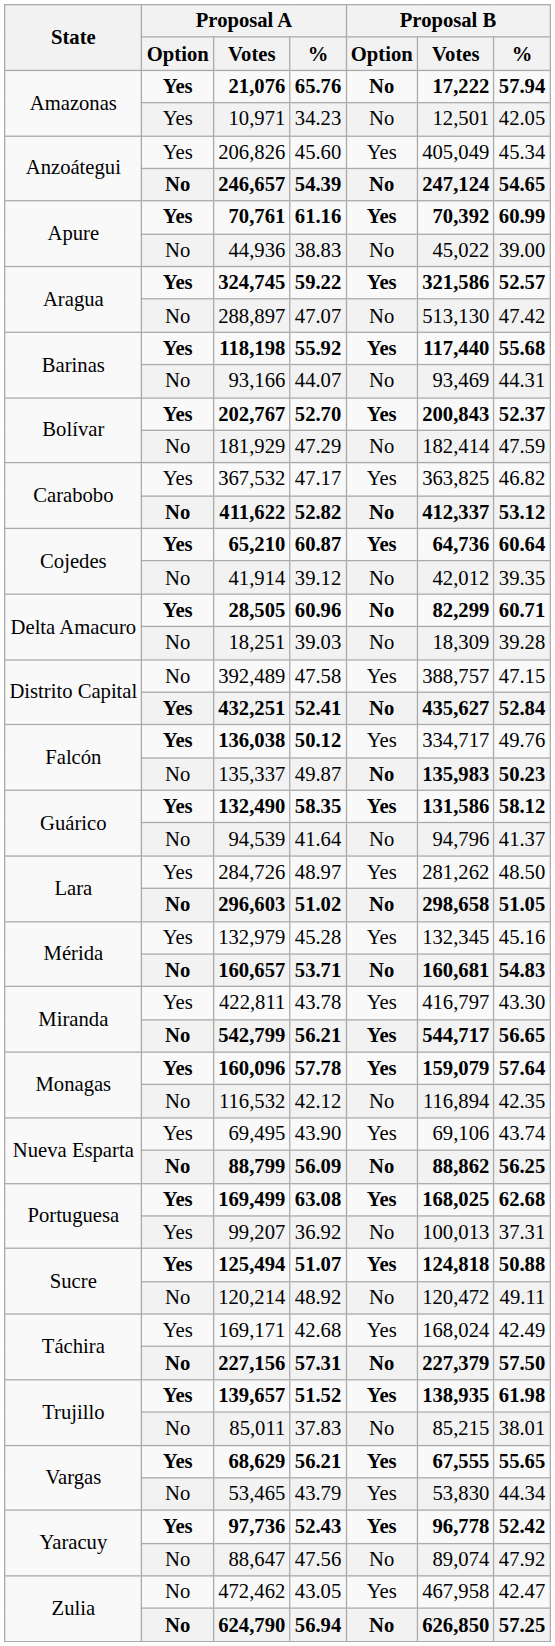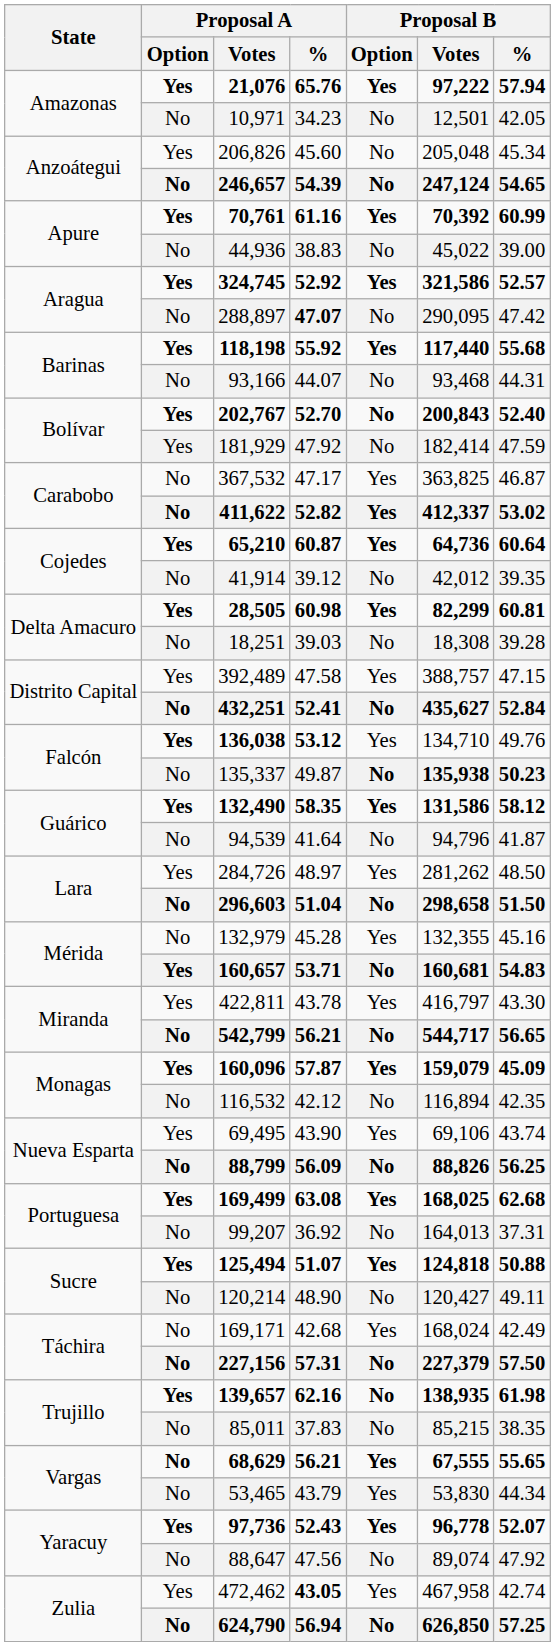 <table class="wikitable" style="text-align:right">
 <tr>
 <th rowspan="2">State</th>
 <th colspan="3">Proposal A</th>
 <th colspan="3">Proposal B</th>
 </tr>
 <tr>
 <th>Option</th>
 <th>Votes</th>
 <th>%</th>
 <th>Option</th>
 <th>Votes</th>
 <th>%</th>
 </tr>
 <tr>
 <td rowspan=2 style="text-align:center">Amazonas</td>
 <td style="text-align:center;"><strong>Yes</strong></td>
 <td><strong>21,076</strong></td>
 <td><strong>65.76</strong></td>
-<td style="text-align:center;"><strong>No</strong></td>
-<td><strong>17,222</strong></td>
+<td style="text-align:center;"><strong>Yes</strong></td>
+<td><strong>97,222</strong></td>
 <td><strong>57.94</strong></td>
 </tr>
 <tr style="background-color:#f2f2f2;">
-<td style="text-align:center;">Yes</td>
+<td style="text-align:center;">No</td>
 <td>10,971</td>
 <td>34.23</td>
 <td style="text-align:center;">No</td>
 <td>12,501</td>
 <td>42.05</td>
 </tr>
 <tr>
 <td rowspan=2 style="text-align:center">Anzoátegui</td>
 <td style="text-align:center;">Yes</td>
 <td>206,826</td>
 <td>45.60</td>
-<td style="text-align:center;">Yes</td>
-<td>405,049</td>
+<td style="text-align:center;">No</td>
+<td>205,048</td>
 <td>45.34</td>
 </tr>
 <tr style="background-color:#f2f2f2;">
 <td style="text-align:center;"><strong>No</strong></td>
 <td><strong>246,657</strong></td>
 <td><strong>54.39</strong></td>
 <td style="text-align:center;"><strong>No</strong></td>
 <td><strong>247,124</strong></td>
 <td><strong>54.65</strong></td>
 </tr>
 <tr>
 <td rowspan=2 style="text-align:center">Apure</td>
 <td style="text-align:center;"><strong>Yes</strong></td>
 <td><strong>70,761</strong></td>
 <td><strong>61.16</strong></td>
 <td style="text-align:center;"><strong>Yes</strong></td>
 <td><strong>70,392</strong></td>
 <td><strong>60.99</strong></td>
 </tr>
 <tr style="background-color:#f2f2f2;">
 <td style="text-align:center;">No</td>
 <td>44,936</td>
 <td>38.83</td>
 <td style="text-align:center;">No</td>
 <td>45,022</td>
 <td>39.00</td>
 </tr>
 <tr>
 <td rowspan=2 style="text-align:center">Aragua</td>
 <td style="text-align:center;"><strong>Yes</strong></td>
 <td><strong>324,745</strong></td>
-<td><strong>59.22</strong></td>
+<td><strong>52.92</strong></td>
 <td style="text-align:center;"><strong>Yes</strong></td>
 <td><strong>321,586</strong></td>
 <td><strong>52.57</strong></td>
 </tr>
 <tr style="background-color:#f2f2f2;">
 <td style="text-align:center;">No</td>
 <td>288,897</td>
-<td>47.07</td>
+<td><strong>47.07</strong></td>
 <td style="text-align:center;">No</td>
-<td>513,130</td>
+<td>290,095</td>
 <td>47.42</td>
 </tr>
 <tr>
 <td rowspan=2 style="text-align:center">Barinas</td>
 <td style="text-align:center;"><strong>Yes</strong></td>
 <td><strong>118,198</strong></td>
 <td><strong>55.92</strong></td>
 <td style="text-align:center;"><strong>Yes</strong></td>
 <td><strong>117,440</strong></td>
 <td><strong>55.68</strong></td>
 </tr>
 <tr style="background-color:#f2f2f2;">
 <td style="text-align:center;">No</td>
 <td>93,166</td>
 <td>44.07</td>
 <td style="text-align:center;">No</td>
-<td>93,469</td>
+<td>93,468</td>
 <td>44.31</td>
 </tr>
 <tr>
 <td rowspan=2 style="text-align:center">Bolívar</td>
 <td style="text-align:center;"><strong>Yes</strong></td>
 <td><strong>202,767</strong></td>
 <td><strong>52.70</strong></td>
-<td style="text-align:center;"><strong>Yes</strong></td>
+<td style="text-align:center;"><strong>No</strong></td>
 <td><strong>200,843</strong></td>
-<td><strong>52.37</strong></td>
+<td><strong>52.40</strong></td>
 </tr>
 <tr style="background-color:#f2f2f2;">
-<td style="text-align:center;">No</td>
+<td style="text-align:center;">Yes</td>
 <td>181,929</td>
-<td>47.29</td>
+<td>47.92</td>
 <td style="text-align:center;">No</td>
 <td>182,414</td>
 <td>47.59</td>
 </tr>
 <tr>
 <td rowspan=2 style="text-align:center">Carabobo</td>
-<td style="text-align:center;">Yes</td>
+<td style="text-align:center;">No</td>
 <td>367,532</td>
 <td>47.17</td>
 <td style="text-align:center;">Yes</td>
 <td>363,825</td>
-<td>46.82</td>
+<td>46.87</td>
 </tr>
 <tr style="background-color:#f2f2f2;">
 <td style="text-align:center;"><strong>No</strong></td>
 <td><strong>411,622</strong></td>
 <td><strong>52.82</strong></td>
-<td style="text-align:center;"><strong>No</strong></td>
+<td style="text-align:center;"><strong>Yes</strong></td>
 <td><strong>412,337</strong></td>
-<td><strong>53.12</strong></td>
+<td><strong>53.02</strong></td>
 </tr>
 <tr>
 <td rowspan=2 style="text-align:center">Cojedes</td>
 <td style="text-align:center;"><strong>Yes</strong></td>
 <td><strong>65,210</strong></td>
 <td><strong>60.87</strong></td>
 <td style="text-align:center;"><strong>Yes</strong></td>
 <td><strong>64,736</strong></td>
 <td><strong>60.64</strong></td>
 </tr>
 <tr style="background-color:#f2f2f2;">
 <td style="text-align:center;">No</td>
 <td>41,914</td>
 <td>39.12</td>
 <td style="text-align:center;">No</td>
 <td>42,012</td>
 <td>39.35</td>
 </tr>
 <tr>
 <td rowspan=2 style="text-align:center">Delta Amacuro</td>
 <td style="text-align:center;"><strong>Yes</strong></td>
 <td><strong>28,505</strong></td>
-<td><strong>60.96</strong></td>
-<td style="text-align:center;"><strong>No</strong></td>
+<td><strong>60.98</strong></td>
+<td style="text-align:center;"><strong>Yes</strong></td>
 <td><strong>82,299</strong></td>
-<td><strong>60.71</strong></td>
+<td><strong>60.81</strong></td>
 </tr>
 <tr style="background-color:#f2f2f2;">
 <td style="text-align:center;">No</td>
 <td>18,251</td>
 <td>39.03</td>
 <td style="text-align:center;">No</td>
-<td>18,309</td>
+<td>18,308</td>
 <td>39.28</td>
 </tr>
 <tr>
 <td rowspan=2 style="text-align:center">Distrito Capital</td>
-<td style="text-align:center;">No</td>
+<td style="text-align:center;">Yes</td>
 <td>392,489</td>
 <td>47.58</td>
 <td style="text-align:center;">Yes</td>
 <td>388,757</td>
 <td>47.15</td>
 </tr>
 <tr style="background-color:#f2f2f2;">
-<td style="text-align:center;"><strong>Yes</strong></td>
+<td style="text-align:center;"><strong>No</strong></td>
 <td><strong>432,251</strong></td>
 <td><strong>52.41</strong></td>
 <td style="text-align:center;"><strong>No</strong></td>
 <td><strong>435,627</strong></td>
 <td><strong>52.84</strong></td>
 </tr>
 <tr>
 <td rowspan=2 style="text-align:center">Falcón</td>
 <td style="text-align:center;"><strong>Yes</strong></td>
 <td><strong>136,038</strong></td>
-<td><strong>50.12</strong></td>
+<td><strong>53.12</strong></td>
 <td style="text-align:center;">Yes</td>
-<td>334,717</td>
+<td>134,710</td>
 <td>49.76</td>
 </tr>
 <tr style="background-color:#f2f2f2;">
 <td style="text-align:center;">No</td>
 <td>135,337</td>
 <td>49.87</td>
 <td style="text-align:center;"><strong>No</strong></td>
-<td><strong>135,983</strong></td>
+<td><strong>135,938</strong></td>
 <td><strong>50.23</strong></td>
 </tr>
 <tr>
 <td rowspan=2 style="text-align:center">Guárico</td>
 <td style="text-align:center;"><strong>Yes</strong></td>
 <td><strong>132,490</strong></td>
 <td><strong>58.35</strong></td>
 <td style="text-align:center;"><strong>Yes</strong></td>
 <td><strong>131,586</strong></td>
 <td><strong>58.12</strong></td>
 </tr>
 <tr style="background-color:#f2f2f2;">
 <td style="text-align:center;">No</td>
 <td>94,539</td>
 <td>41.64</td>
 <td style="text-align:center;">No</td>
 <td>94,796</td>
-<td>41.37</td>
+<td>41.87</td>
 </tr>
 <tr>
 <td rowspan=2 style="text-align:center">Lara</td>
 <td style="text-align:center;">Yes</td>
 <td>284,726</td>
 <td>48.97</td>
 <td style="text-align:center;">Yes</td>
 <td>281,262</td>
 <td>48.50</td>
 </tr>
 <tr style="background-color:#f2f2f2;">
 <td style="text-align:center;"><strong>No</strong></td>
 <td><strong>296,603</strong></td>
-<td><strong>51.02</strong></td>
+<td><strong>51.04</strong></td>
 <td style="text-align:center;"><strong>No</strong></td>
 <td><strong>298,658</strong></td>
-<td><strong>51.05</strong></td>
+<td><strong>51.50</strong></td>
 </tr>
 <tr>
 <td rowspan=2 style="text-align:center">Mérida</td>
-<td style="text-align:center;">Yes</td>
+<td style="text-align:center;">No</td>
 <td>132,979</td>
 <td>45.28</td>
 <td style="text-align:center;">Yes</td>
-<td>132,345</td>
+<td>132,355</td>
 <td>45.16</td>
 </tr>
 <tr style="background-color:#f2f2f2;">
-<td style="text-align:center;"><strong>No</strong></td>
+<td style="text-align:center;"><strong>Yes</strong></td>
 <td><strong>160,657</strong></td>
 <td><strong>53.71</strong></td>
 <td style="text-align:center;"><strong>No</strong></td>
 <td><strong>160,681</strong></td>
 <td><strong>54.83</strong></td>
 </tr>
 <tr>
 <td rowspan=2 style="text-align:center">Miranda</td>
 <td style="text-align:center;">Yes</td>
 <td>422,811</td>
 <td>43.78</td>
 <td style="text-align:center;">Yes</td>
 <td>416,797</td>
 <td>43.30</td>
 </tr>
 <tr style="background-color:#f2f2f2;">
 <td style="text-align:center;"><strong>No</strong></td>
 <td><strong>542,799</strong></td>
 <td><strong>56.21</strong></td>
-<td style="text-align:center;"><strong>Yes</strong></td>
+<td style="text-align:center;"><strong>No</strong></td>
 <td><strong>544,717</strong></td>
 <td><strong>56.65</strong></td>
 </tr>
 <tr>
 <td rowspan=2 style="text-align:center">Monagas</td>
 <td style="text-align:center;"><strong>Yes</strong></td>
 <td><strong>160,096</strong></td>
-<td><strong>57.78</strong></td>
+<td><strong>57.87</strong></td>
 <td style="text-align:center;"><strong>Yes</strong></td>
 <td><strong>159,079</strong></td>
-<td><strong>57.64</strong></td>
+<td><strong>45.09</strong></td>
 </tr>
 <tr style="background-color:#f2f2f2;">
 <td style="text-align:center;">No</td>
 <td>116,532</td>
 <td>42.12</td>
 <td style="text-align:center;">No</td>
 <td>116,894</td>
 <td>42.35</td>
 </tr>
 <tr>
 <td rowspan=2 style="text-align:center">Nueva Esparta</td>
 <td style="text-align:center;">Yes</td>
 <td>69,495</td>
 <td>43.90</td>
 <td style="text-align:center;">Yes</td>
 <td>69,106</td>
 <td>43.74</td>
 </tr>
 <tr style="background-color:#f2f2f2;">
 <td style="text-align:center;"><strong>No</strong></td>
 <td><strong>88,799</strong></td>
 <td><strong>56.09</strong></td>
 <td style="text-align:center;"><strong>No</strong></td>
-<td><strong>88,862</strong></td>
+<td><strong>88,826</strong></td>
 <td><strong>56.25</strong></td>
 </tr>
 <tr>
 <td rowspan=2 style="text-align:center">Portuguesa</td>
 <td style="text-align:center;"><strong>Yes</strong></td>
 <td><strong>169,499</strong></td>
 <td><strong>63.08</strong></td>
 <td style="text-align:center;"><strong>Yes</strong></td>
 <td><strong>168,025</strong></td>
 <td><strong>62.68</strong></td>
 </tr>
 <tr style="background-color:#f2f2f2;">
-<td style="text-align:center;">Yes</td>
+<td style="text-align:center;">No</td>
 <td>99,207</td>
 <td>36.92</td>
 <td style="text-align:center;">No</td>
-<td>100,013</td>
+<td>164,013</td>
 <td>37.31</td>
 </tr>
 <tr>
 <td rowspan=2 style="text-align:center">Sucre</td>
 <td style="text-align:center;"><strong>Yes</strong></td>
 <td><strong>125,494</strong></td>
 <td><strong>51.07</strong></td>
 <td style="text-align:center;"><strong>Yes</strong></td>
 <td><strong>124,818</strong></td>
 <td><strong>50.88</strong></td>
 </tr>
 <tr style="background-color:#f2f2f2;">
 <td style="text-align:center;">No</td>
 <td>120,214</td>
-<td>48.92</td>
+<td>48.90</td>
 <td style="text-align:center;">No</td>
-<td>120,472</td>
+<td>120,427</td>
 <td>49.11</td>
 </tr>
 <tr>
 <td rowspan=2 style="text-align:center">Táchira</td>
-<td style="text-align:center;">Yes</td>
+<td style="text-align:center;">No</td>
 <td>169,171</td>
 <td>42.68</td>
 <td style="text-align:center;">Yes</td>
 <td>168,024</td>
 <td>42.49</td>
 </tr>
 <tr style="background-color:#f2f2f2;">
 <td style="text-align:center;"><strong>No</strong></td>
 <td><strong>227,156</strong></td>
 <td><strong>57.31</strong></td>
 <td style="text-align:center;"><strong>No</strong></td>
 <td><strong>227,379</strong></td>
 <td><strong>57.50</strong></td>
 </tr>
 <tr>
 <td rowspan=2 style="text-align:center">Trujillo</td>
 <td style="text-align:center;"><strong>Yes</strong></td>
 <td><strong>139,657</strong></td>
-<td><strong>51.52</strong></td>
-<td style="text-align:center;"><strong>Yes</strong></td>
+<td><strong>62.16</strong></td>
+<td style="text-align:center;"><strong>No</strong></td>
 <td><strong>138,935</strong></td>
 <td><strong>61.98</strong></td>
 </tr>
 <tr style="background-color:#f2f2f2;">
 <td style="text-align:center;">No</td>
 <td>85,011</td>
 <td>37.83</td>
 <td style="text-align:center;">No</td>
 <td>85,215</td>
-<td>38.01</td>
+<td>38.35</td>
 </tr>
 <tr>
 <td rowspan=2 style="text-align:center">Vargas</td>
-<td style="text-align:center;"><strong>Yes</strong></td>
+<td style="text-align:center;"><strong>No</strong></td>
 <td><strong>68,629</strong></td>
 <td><strong>56.21</strong></td>
 <td style="text-align:center;"><strong>Yes</strong></td>
 <td><strong>67,555</strong></td>
 <td><strong>55.65</strong></td>
 </tr>
 <tr style="background-color:#f2f2f2;">
 <td style="text-align:center;">No</td>
 <td>53,465</td>
 <td>43.79</td>
 <td style="text-align:center;">Yes</td>
 <td>53,830</td>
 <td>44.34</td>
 </tr>
 <tr>
 <td rowspan=2 style="text-align:center">Yaracuy</td>
 <td style="text-align:center;"><strong>Yes</strong></td>
 <td><strong>97,736</strong></td>
 <td><strong>52.43</strong></td>
 <td style="text-align:center;"><strong>Yes</strong></td>
 <td><strong>96,778</strong></td>
-<td><strong>52.42</strong></td>
+<td><strong>52.07</strong></td>
 </tr>
 <tr style="background-color:#f2f2f2;">
 <td style="text-align:center;">No</td>
 <td>88,647</td>
 <td>47.56</td>
 <td style="text-align:center;">No</td>
 <td>89,074</td>
 <td>47.92</td>
 </tr>
 <tr>
 <td rowspan=2 style="text-align:center">Zulia</td>
-<td style="text-align:center;">No</td>
+<td style="text-align:center;">Yes</td>
 <td>472,462</td>
-<td>43.05</td>
+<td><strong>43.05</strong></td>
 <td style="text-align:center;">Yes</td>
 <td>467,958</td>
-<td>42.47</td>
+<td>42.74</td>
 </tr>
 <tr style="background-color:#f2f2f2;">
 <td style="text-align:center;"><strong>No</strong></td>
 <td><strong>624,790</strong></td>
 <td><strong>56.94</strong></td>
 <td style="text-align:center;"><strong>No</strong></td>
 <td><strong>626,850</strong></td>
 <td><strong>57.25</strong></td>
 </tr>
 </table>
